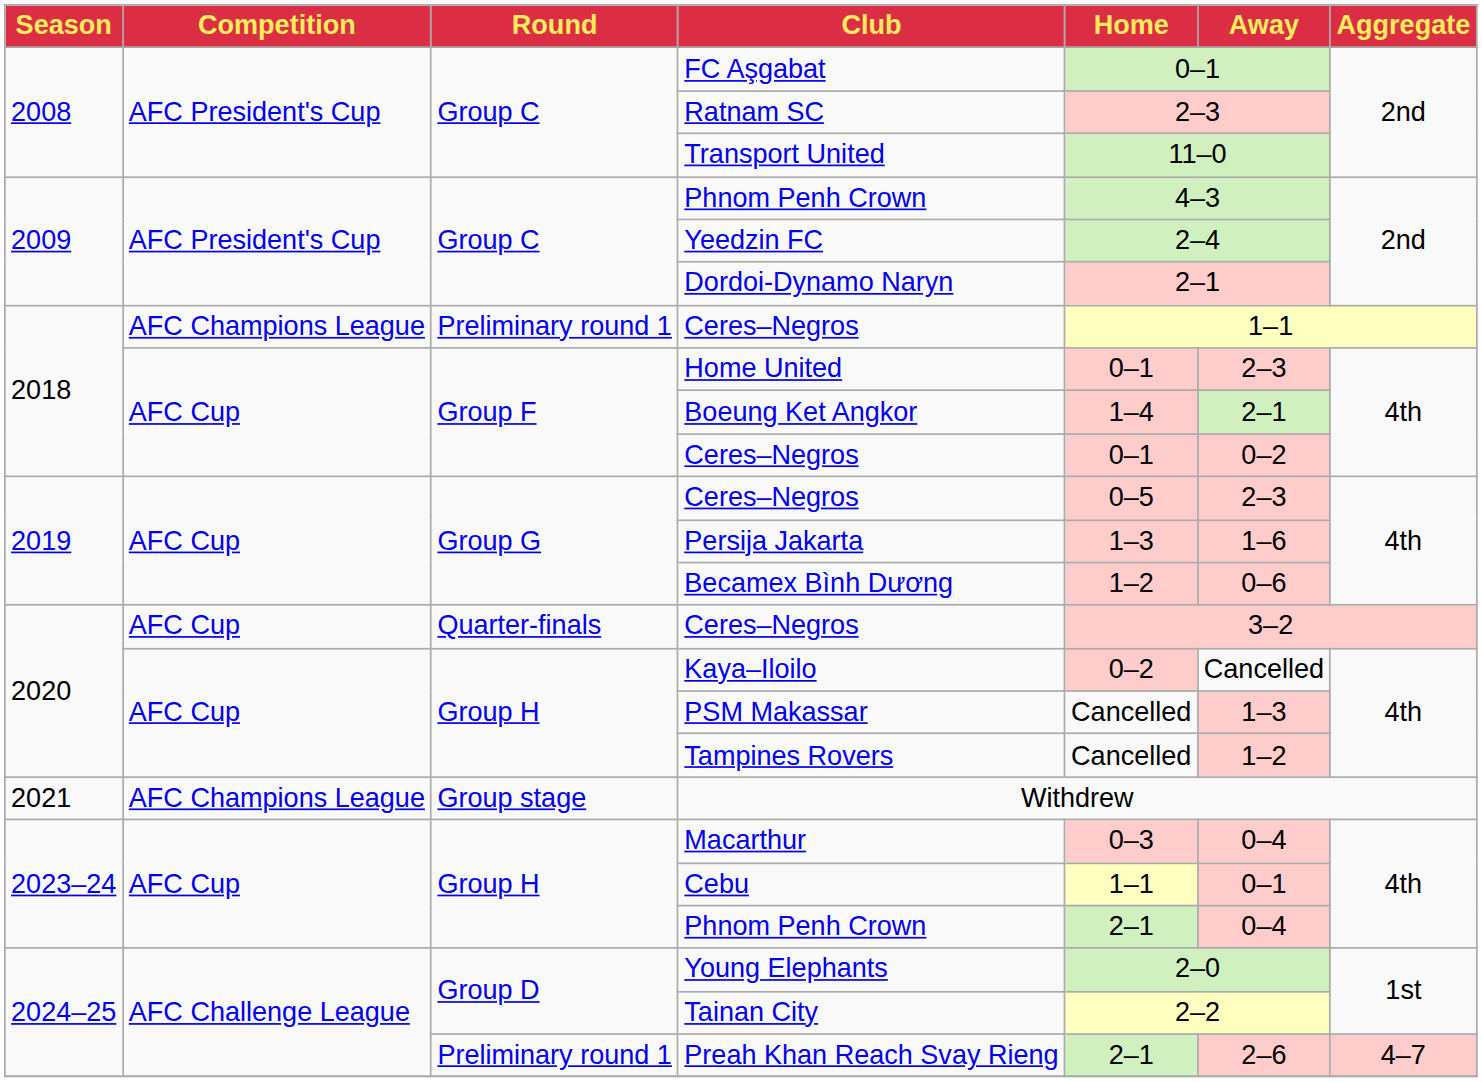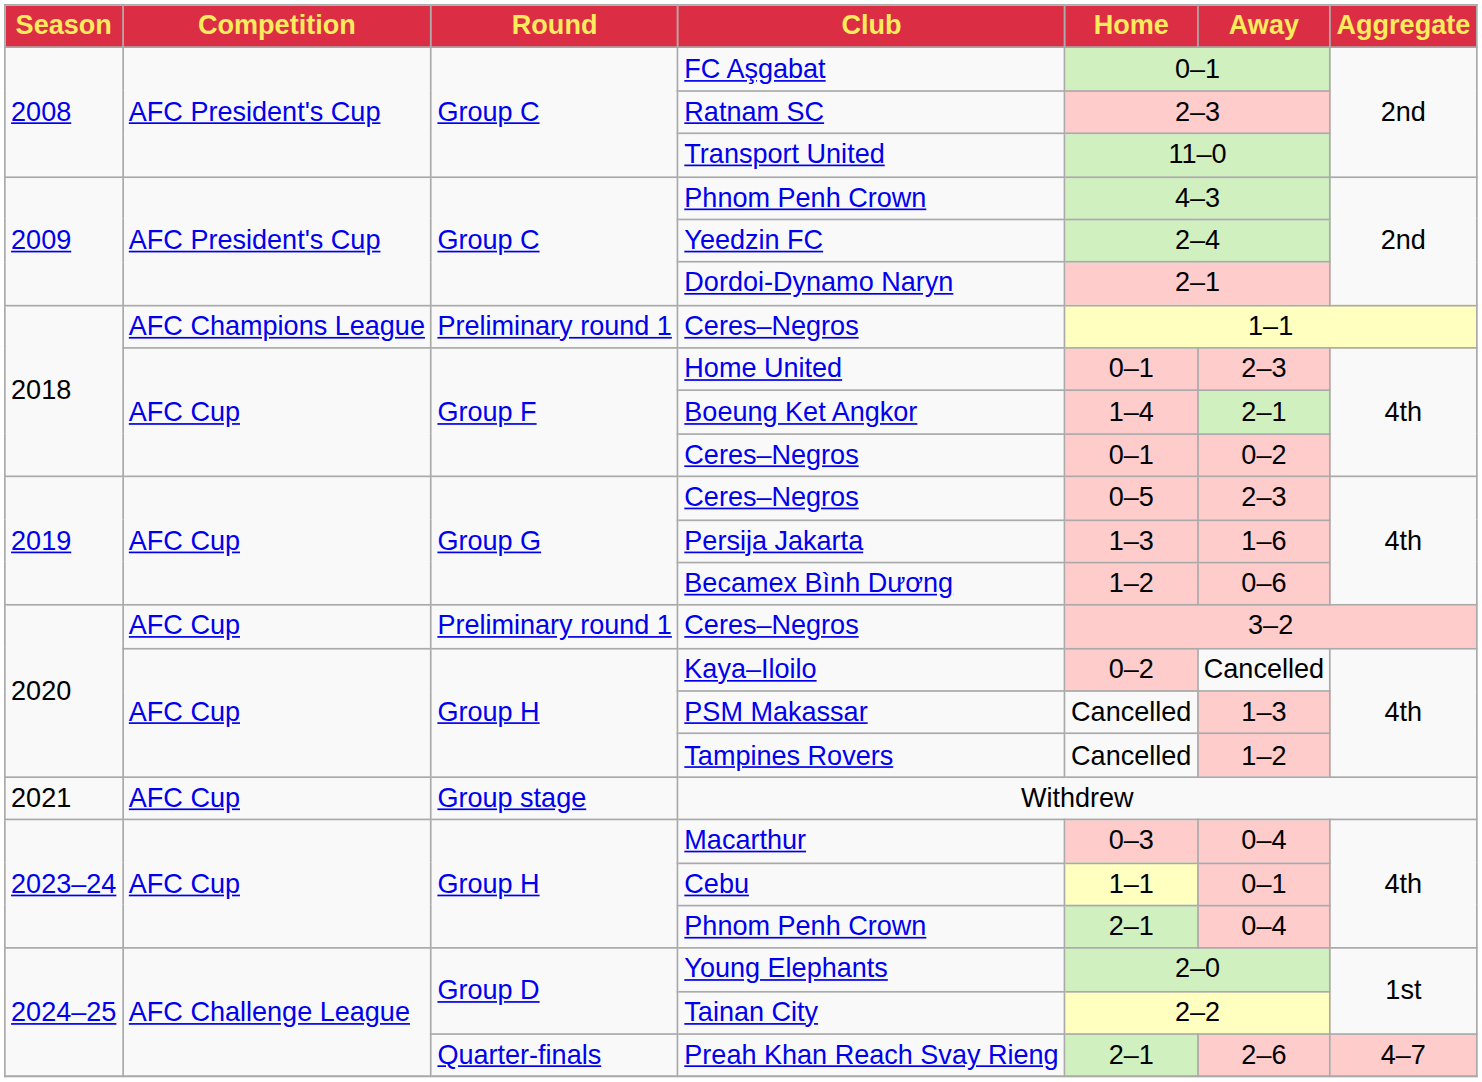 <table class="wikitable">
 <tr>
 <th style="background:#DB2D43; color:#FBEC5D;">Season</th>
 <th style="background:#DB2D43; color:#FBEC5D;">Competition</th>
 <th style="background:#DB2D43; color:#FBEC5D;">Round</th>
 <th style="background:#DB2D43; color:#FBEC5D;">Club</th>
 <th style="background:#DB2D43; color:#FBEC5D;">Home</th>
 <th style="background:#DB2D43; color:#FBEC5D;">Away</th>
 <th style="background:#DB2D43; color:#FBEC5D;">Aggregate</th>
 </tr>
 <tr>
 <td rowspan="3"><a href='#'>2008</a></td>
 <td rowspan="3"><a href='#'>AFC President's Cup</a></td>
 <td rowspan="3"><a href='#'>Group C</a></td>
 <td> <a href='#'>FC Aşgabat</a></td>
 <td bgcolor=#D0F0C0 colspan=2; style="text-align:center;">0–1</td>
 <td rowspan="3" style="text-align:center;">2nd</td>
 </tr>
 <tr>
 <td> <a href='#'>Ratnam SC</a></td>
 <td bgcolor=#FFCCCC colspan=2; style="text-align:center;">2–3</td>
 </tr>
 <tr>
 <td> <a href='#'>Transport United</a></td>
 <td bgcolor=#D0F0C0 colspan=2; style="text-align:center;">11–0</td>
 </tr>
 <tr>
 <td rowspan="3"><a href='#'>2009</a></td>
 <td rowspan="3"><a href='#'>AFC President's Cup</a></td>
 <td rowspan="3"><a href='#'>Group C</a></td>
 <td> <a href='#'>Phnom Penh Crown</a></td>
 <td bgcolor=#D0F0C0 colspan=2; style="text-align:center;">4–3</td>
 <td rowspan="3"style="text-align:center;">2nd</td>
 </tr>
 <tr>
 <td> <a href='#'>Yeedzin FC</a></td>
 <td bgcolor=#D0F0C0 colspan=2; style="text-align:center;">2–4</td>
 </tr>
 <tr>
 <td> <a href='#'>Dordoi-Dynamo Naryn</a></td>
 <td bgcolor=#FFCCCC colspan=2; style="text-align:center;">2–1</td>
 </tr>
 <tr>
 <td rowspan="4">2018</td>
 <td rowspan="1"><a href='#'>AFC Champions League</a></td>
 <td><a href='#'>Preliminary round 1</a></td>
 <td> <a href='#'>Ceres–Negros</a></td>
 <td bgcolor=#FFFFBF colspan=3; style="text-align:center;">1–1<br></td>
 </tr>
 <tr>
 <td rowspan="3"><a href='#'>AFC Cup</a></td>
 <td rowspan="3"><a href='#'>Group F</a></td>
 <td> <a href='#'>Home United</a></td>
 <td style="background:#FFCCCC;text-align:center;">0–1</td>
 <td style="background:#FFCCCC;text-align:center;">2–3</td>
 <td rowspan="3" style="text-align:center;">4th</td>
 </tr>
 <tr>
 <td> <a href='#'>Boeung Ket Angkor</a></td>
 <td style="background:#FFCCCC;text-align:center;">1–4</td>
 <td style="background:#D0F0C0;text-align:center;">2–1</td>
 </tr>
 <tr>
 <td> <a href='#'>Ceres–Negros</a></td>
 <td style="background:#FFCCCC;text-align:center;">0–1</td>
 <td style="background:#FFCCCC;text-align:center;">0–2</td>
 </tr>
 <tr>
 <td rowspan="3"><a href='#'>2019</a></td>
 <td rowspan="3"><a href='#'>AFC Cup</a></td>
 <td rowspan="3"><a href='#'>Group G</a></td>
 <td> <a href='#'>Ceres–Negros</a></td>
 <td style="background:#FFCCCC;text-align:center;">0–5</td>
 <td style="background:#FFCCCC;text-align:center;">2–3</td>
 <td rowspan="3" style="text-align:center;">4th</td>
 </tr>
 <tr>
 <td> <a href='#'>Persija Jakarta</a></td>
 <td style="background:#FFCCCC;text-align:center;">1–3</td>
 <td style="background:#FFCCCC;text-align:center;">1–6</td>
 </tr>
 <tr>
 <td> <a href='#'>Becamex Bình Dương</a></td>
 <td style="background:#FFCCCC;text-align:center;">1–2</td>
 <td bgcOlor=#FFCCCC style="text-align:center;">0–6</td>
 </tr>
 <tr>
 <td rowspan="4">2020</td>
 <td><a href='#'>AFC Cup</a></td>
-<td><a href='#'>Quarter-finals</a></td>
+<td rowspan="1"><a href='#'>Preliminary round 1</a></td>
 <td> <a href='#'>Ceres–Negros</a></td>
 <td bgcolor=#FFCCCC colspan="3"; style="text-align:center;">3–2</td>
 </tr>
 <tr>
 <td rowspan="3"><a href='#'>AFC Cup</a></td>
 <td rowspan="3"><a href='#'>Group H</a></td>
 <td> <a href='#'>Kaya–Iloilo</a></td>
 <td style="background:#FFCCCC;text-align:center;">0–2</td>
 <td style="text-align:center;">Cancelled</td>
 <td rowspan="3" style="text-align:center;">4th</td>
 </tr>
 <tr>
 <td> <a href='#'>PSM Makassar</a></td>
 <td style="text-align:center;">Cancelled</td>
 <td style="background:#FFCCCC;text-align:center;">1–3</td>
 </tr>
 <tr>
 <td> <a href='#'>Tampines Rovers</a></td>
 <td style="text-align:center;">Cancelled</td>
 <td style="background:#FFCCCC;text-align:center;">1–2</td>
 </tr>
 <tr>
 <td>2021</td>
-<td rowspan="1"><a href='#'>AFC Champions League</a></td>
+<td><a href='#'>AFC Cup</a></td>
 <td><a href='#'>Group stage</a></td>
 <td colspan="4" style="text-align:center;">Withdrew</td>
 </tr>
 <tr>
 <td rowspan="3"><a href='#'>2023–24</a></td>
 <td rowspan="3"><a href='#'>AFC Cup</a></td>
 <td rowspan="3"><a href='#'>Group H</a></td>
 <td> <a href='#'>Macarthur</a></td>
 <td style="background:#FFCCCC;text-align:center;">0–3</td>
 <td style="background:#FFCCCC;text-align:center;">0–4</td>
 <td rowspan="3" style="text-align:center;">4th</td>
 </tr>
 <tr>
 <td> <a href='#'>Cebu</a></td>
 <td style="background:#FFFFBF;text-align:center;">1–1</td>
 <td style="background:#FFCCCC;text-align:center;">0–1</td>
 </tr>
 <tr>
 <td> <a href='#'>Phnom Penh Crown</a></td>
 <td style="background:#D0F0C0;text-align:center;">2–1</td>
 <td style="background:#FFCCCC;text-align:center;">0–4</td>
 </tr>
 <tr>
 <td rowspan="3"><a href='#'>2024–25</a></td>
 <td rowspan="3"><a href='#'>AFC Challenge League</a></td>
 <td rowspan="2"><a href='#'>Group D</a></td>
 <td> <a href='#'>Young Elephants</a></td>
 <td colspan="2" style="background:#D0F0C0;text-align:center;">2–0</td>
 <td rowspan="2" style="text-align:center;">1st</td>
 </tr>
 <tr>
 <td> <a href='#'>Tainan City</a></td>
 <td colspan="2" style="background:#FFFFBF;text-align:center;">2–2</td>
 </tr>
 <tr>
-<td rowspan="1"><a href='#'>Preliminary round 1</a></td>
+<td><a href='#'>Quarter-finals</a></td>
 <td> <a href='#'>Preah Khan Reach Svay Rieng</a></td>
 <td style="background:#D0F0C0;text-align:center;">2–1</td>
 <td style="background:#FFCCCC;text-align:center;">2–6</td>
 <td style="background:#FFCCCC;text-align:center;">4–7</td>
 </tr>
 <tr>
 </tr>
 </table>
